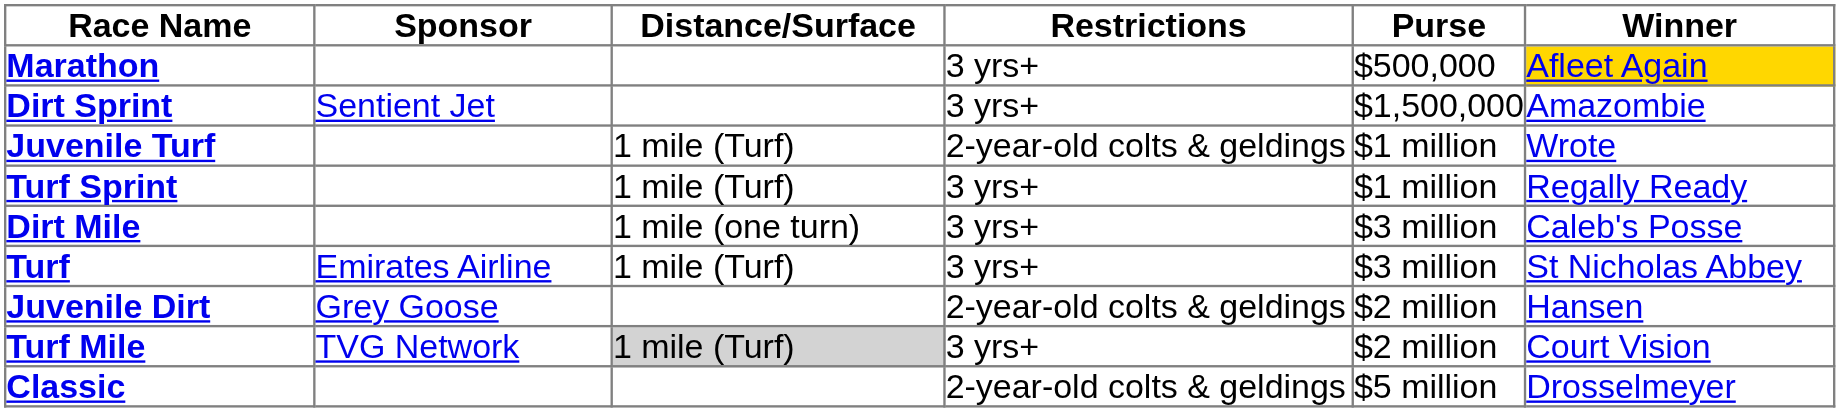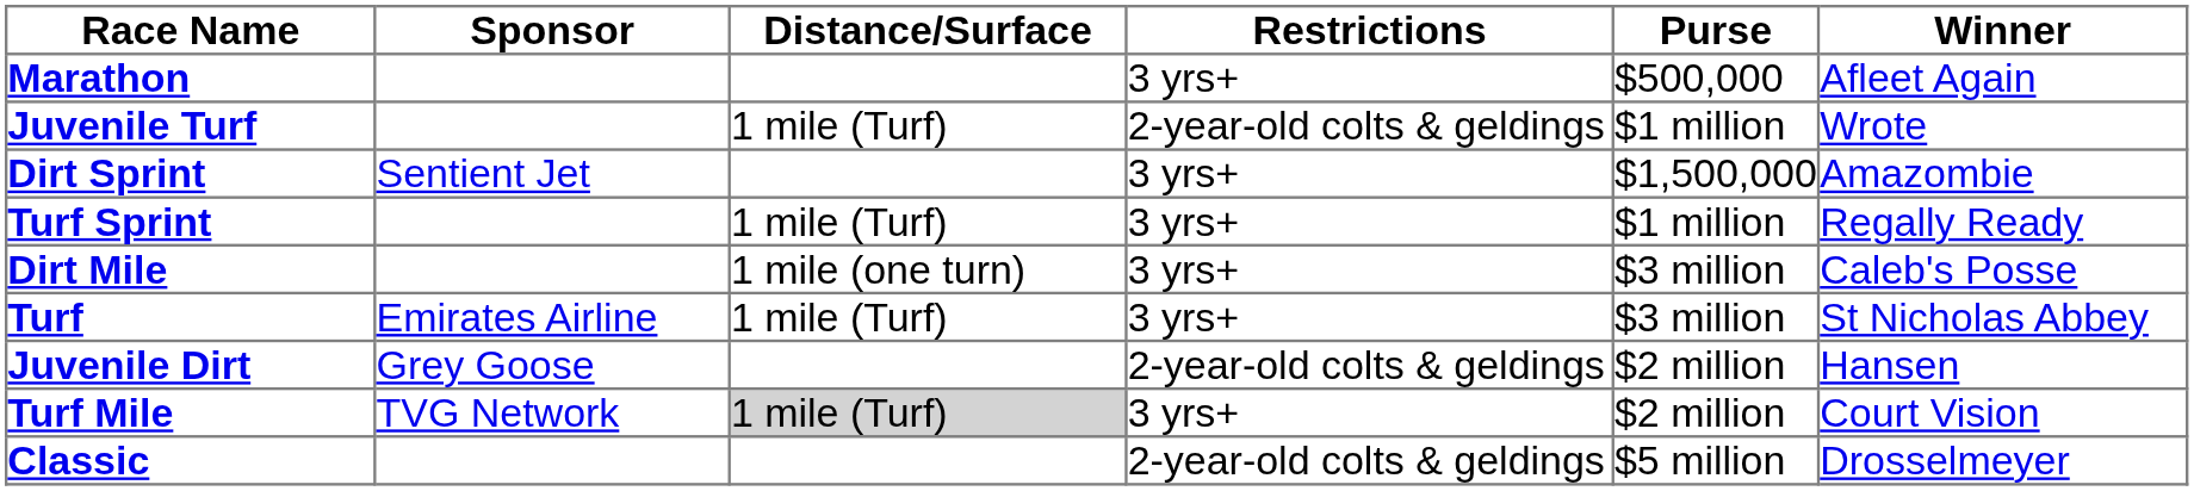 <table border="1" cellpadding="0" style="border-collapse: collapse; font-size:90%">
 <tr bgcolor="FFFFFF" align="center">
 <td width="130px"><strong>Race Name</strong></td>
 <td width="125px"><strong>Sponsor</strong></td>
 <td width="140px"><strong>Distance/Surface</strong></td>
 <td width="172px"><strong>Restrictions</strong></td>
 <td width="68px"><strong>Purse</strong></td>
 <td width="130px"><strong>Winner</strong></td>
 </tr>
 <tr>
 <td><strong><a href='#'>Marathon</a></strong></td>
 <td></td>
 <td></td>
 <td>3 yrs+</td>
 <td>$500,000</td>
-<td style="background: gold;"><a href='#'>Afleet Again</a></td>
+<td><a href='#'>Afleet Again</a></td>
+</tr>
+<tr>
+<td><strong><a href='#'>Juvenile Turf</a></strong></td>
+<td></td>
+<td>1 mile (Turf)</td>
+<td>2-year-old colts & geldings</td>
+<td>$1 million</td>
+<td><a href='#'>Wrote</a></td>
 </tr>
 <tr>
 <td><strong><a href='#'>Dirt Sprint</a></strong></td>
 <td><a href='#'>Sentient Jet</a></td>
 <td></td>
 <td>3 yrs+</td>
 <td>$1,500,000</td>
 <td><a href='#'>Amazombie</a></td>
-</tr>
-<tr>
-<td><strong><a href='#'>Juvenile Turf</a></strong></td>
-<td></td>
-<td>1 mile (Turf)</td>
-<td>2-year-old colts & geldings</td>
-<td>$1 million</td>
-<td><a href='#'>Wrote</a></td>
 </tr>
 <tr>
 <td><strong><a href='#'>Turf Sprint</a></strong></td>
 <td></td>
 <td>1 mile (Turf)</td>
 <td>3 yrs+</td>
 <td>$1 million</td>
 <td><a href='#'>Regally Ready</a></td>
 </tr>
 <tr>
 <td><strong><a href='#'>Dirt Mile</a></strong></td>
 <td></td>
 <td>1 mile (one turn)</td>
 <td>3 yrs+</td>
 <td>$3 million</td>
 <td><a href='#'>Caleb's Posse</a></td>
 </tr>
 <tr>
 <td><strong><a href='#'>Turf</a></strong></td>
 <td><a href='#'>Emirates Airline</a></td>
 <td>1 mile (Turf)</td>
 <td>3 yrs+</td>
 <td>$3 million</td>
 <td><a href='#'>St Nicholas Abbey</a></td>
 </tr>
 <tr>
 <td><strong><a href='#'>Juvenile Dirt</a></strong></td>
 <td><a href='#'>Grey Goose</a></td>
 <td></td>
 <td>2-year-old colts & geldings</td>
 <td>$2 million</td>
 <td><a href='#'>Hansen</a></td>
 </tr>
 <tr>
 <td><strong><a href='#'>Turf Mile</a></strong></td>
 <td><a href='#'>TVG Network</a></td>
 <td style="background: lightgrey;">1 mile (Turf)</td>
 <td>3 yrs+</td>
 <td>$2 million</td>
 <td><a href='#'>Court Vision</a></td>
 </tr>
 <tr>
 <td><strong><a href='#'>Classic</a></strong></td>
 <td></td>
 <td></td>
 <td>2-year-old colts & geldings</td>
 <td>$5 million</td>
 <td><a href='#'>Drosselmeyer</a></td>
 </tr>
 </table>
